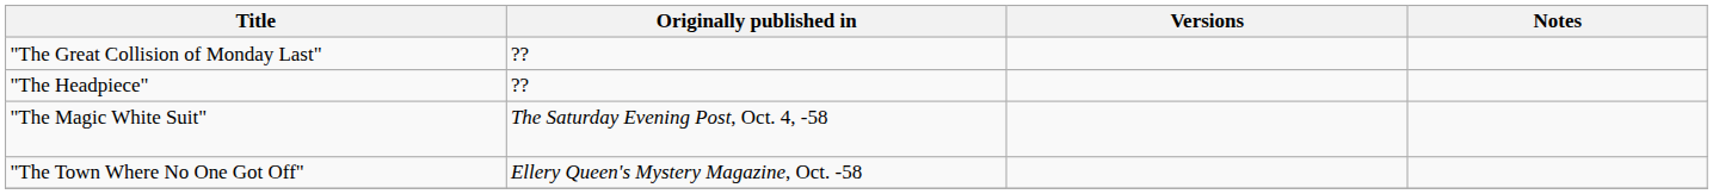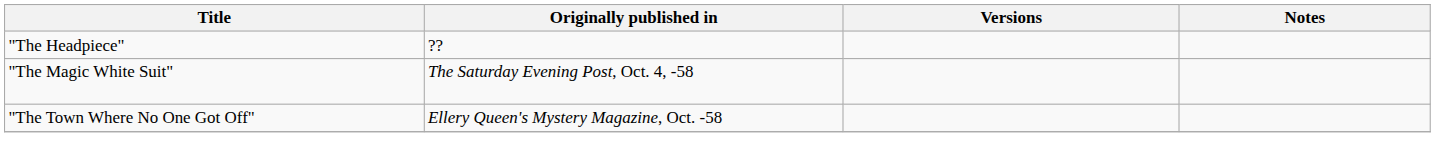 <table class="wikitable" style="width: 85%" style="width: 85%">
 <tr valign="top">
 <th width="25%">Title</th>
 <th width="25%">Originally published in</th>
 <th width="20%">Versions</th>
 <th width="15%">Notes</th>
-</tr>
-<tr valign="top">
-<td>"The Great Collision of Monday Last"</td>
-<td>??</td>
-<td></td>
-<td></td>
 </tr>
 <tr valign="top">
 <td>"The Headpiece"</td>
 <td>??</td>
 <td></td>
 <td></td>
 </tr>
 <tr valign="top">
 <td>"The Magic White Suit" <br><br></td>
 <td><em>The Saturday Evening Post</em>, Oct. 4, -58</td>
 <td></td>
 <td></td>
 </tr>
 <tr valign="top">
 <td>"The Town Where No One Got Off"</td>
 <td><em>Ellery Queen's Mystery Magazine</em>, Oct. -58</td>
 <td></td>
 <td></td>
 </tr>
 <tr valign="top">
 </tr>
 </table>
